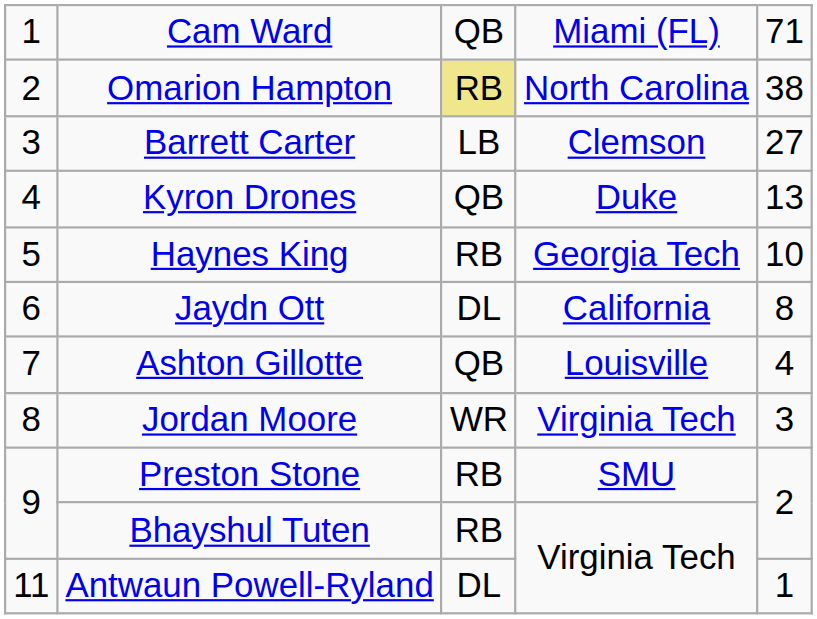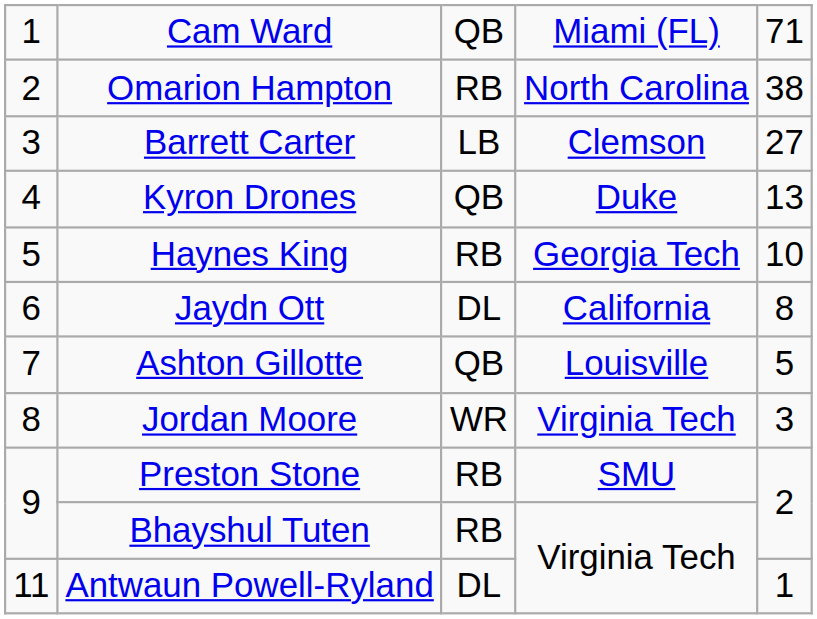 <table class="wikitable" style="text-align: center;">
 <tr>
 <td>1</td>
 <td><a href='#'>Cam Ward</a></td>
 <td>QB</td>
 <td><a href='#'>Miami (FL)</a></td>
 <td>71</td>
 </tr>
 <tr>
 <td>2</td>
 <td><a href='#'>Omarion Hampton</a></td>
-<td style="background: khaki;">RB</td>
+<td>RB</td>
 <td><a href='#'>North Carolina</a></td>
 <td>38</td>
 </tr>
 <tr>
 <td>3</td>
 <td><a href='#'>Barrett Carter</a></td>
 <td>LB</td>
 <td><a href='#'>Clemson</a></td>
 <td>27</td>
 </tr>
 <tr>
 <td>4</td>
 <td><a href='#'>Kyron Drones</a></td>
 <td>QB</td>
 <td><a href='#'>Duke</a></td>
 <td>13</td>
 </tr>
 <tr>
 <td>5</td>
 <td><a href='#'>Haynes King</a></td>
 <td>RB</td>
 <td><a href='#'>Georgia Tech</a></td>
 <td>10</td>
 </tr>
 <tr>
 <td>6</td>
 <td><a href='#'>Jaydn Ott</a></td>
 <td>DL</td>
 <td><a href='#'>California</a></td>
 <td>8</td>
 </tr>
 <tr>
 <td>7</td>
 <td><a href='#'>Ashton Gillotte</a></td>
 <td>QB</td>
 <td><a href='#'>Louisville</a></td>
-<td>4</td>
+<td>5</td>
 </tr>
 <tr>
 <td>8</td>
 <td><a href='#'>Jordan Moore</a></td>
 <td>WR</td>
 <td><a href='#'>Virginia Tech</a></td>
 <td>3</td>
 </tr>
 <tr>
 <td rowspan=2>9</td>
 <td><a href='#'>Preston Stone</a></td>
 <td>RB</td>
 <td><a href='#'>SMU</a></td>
 <td rowspan=2>2</td>
 </tr>
 <tr>
 <td><a href='#'>Bhayshul Tuten</a></td>
 <td>RB</td>
 <td rowspan=2>Virginia Tech</td>
 </tr>
 <tr>
 <td>11</td>
 <td><a href='#'>Antwaun Powell-Ryland</a></td>
 <td>DL</td>
 <td>1</td>
 </tr>
 </table>
